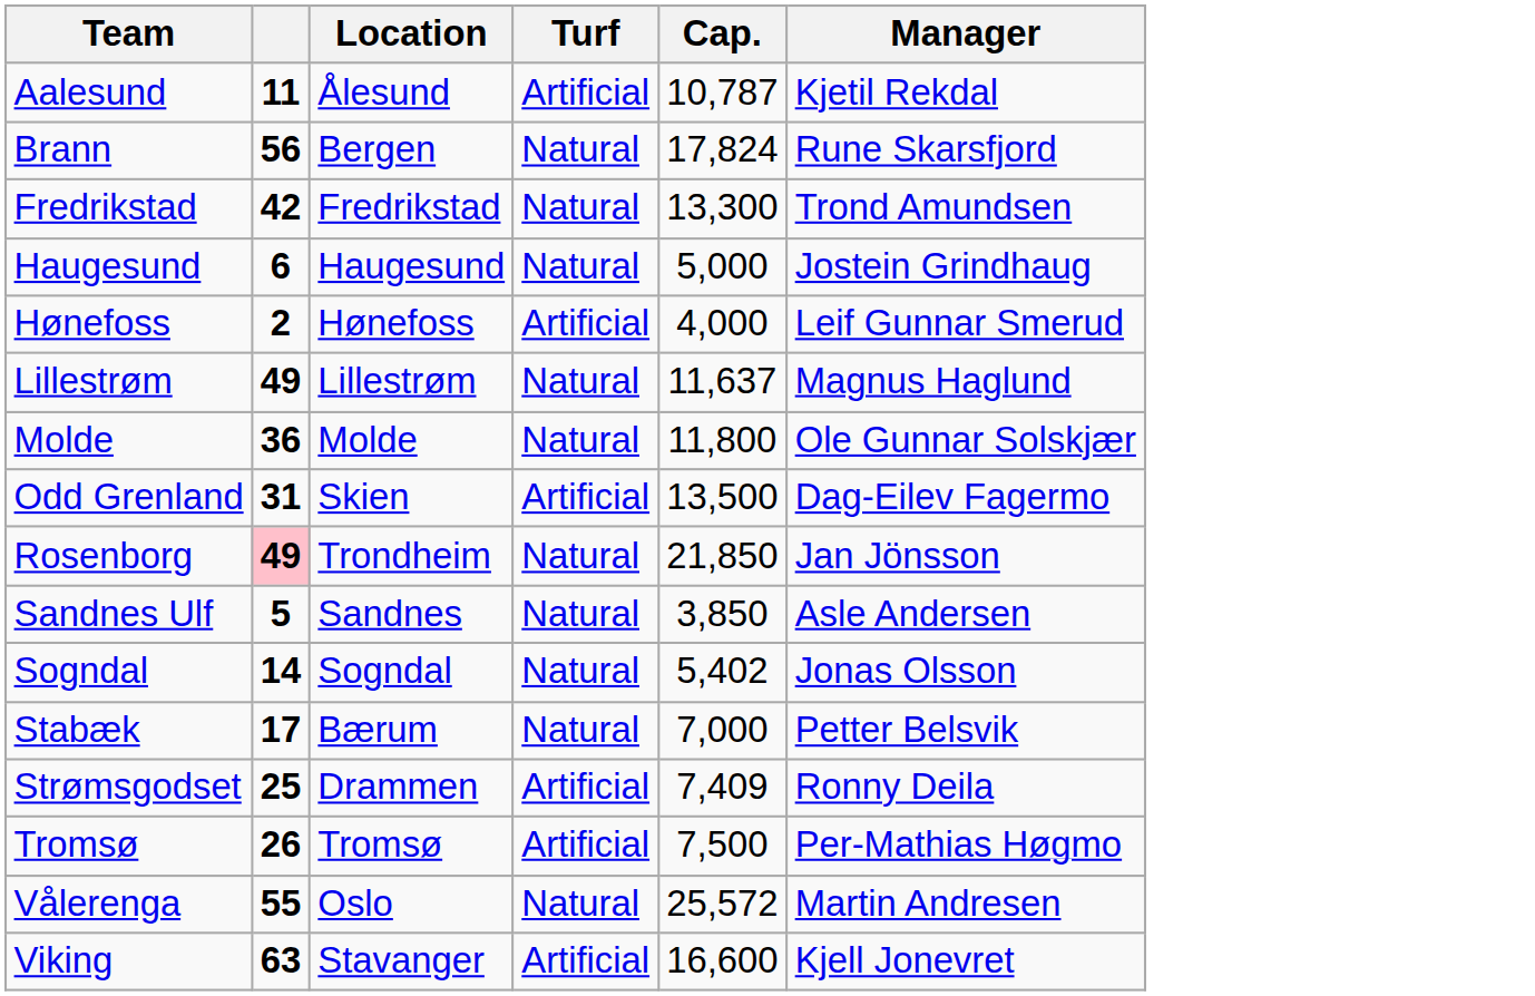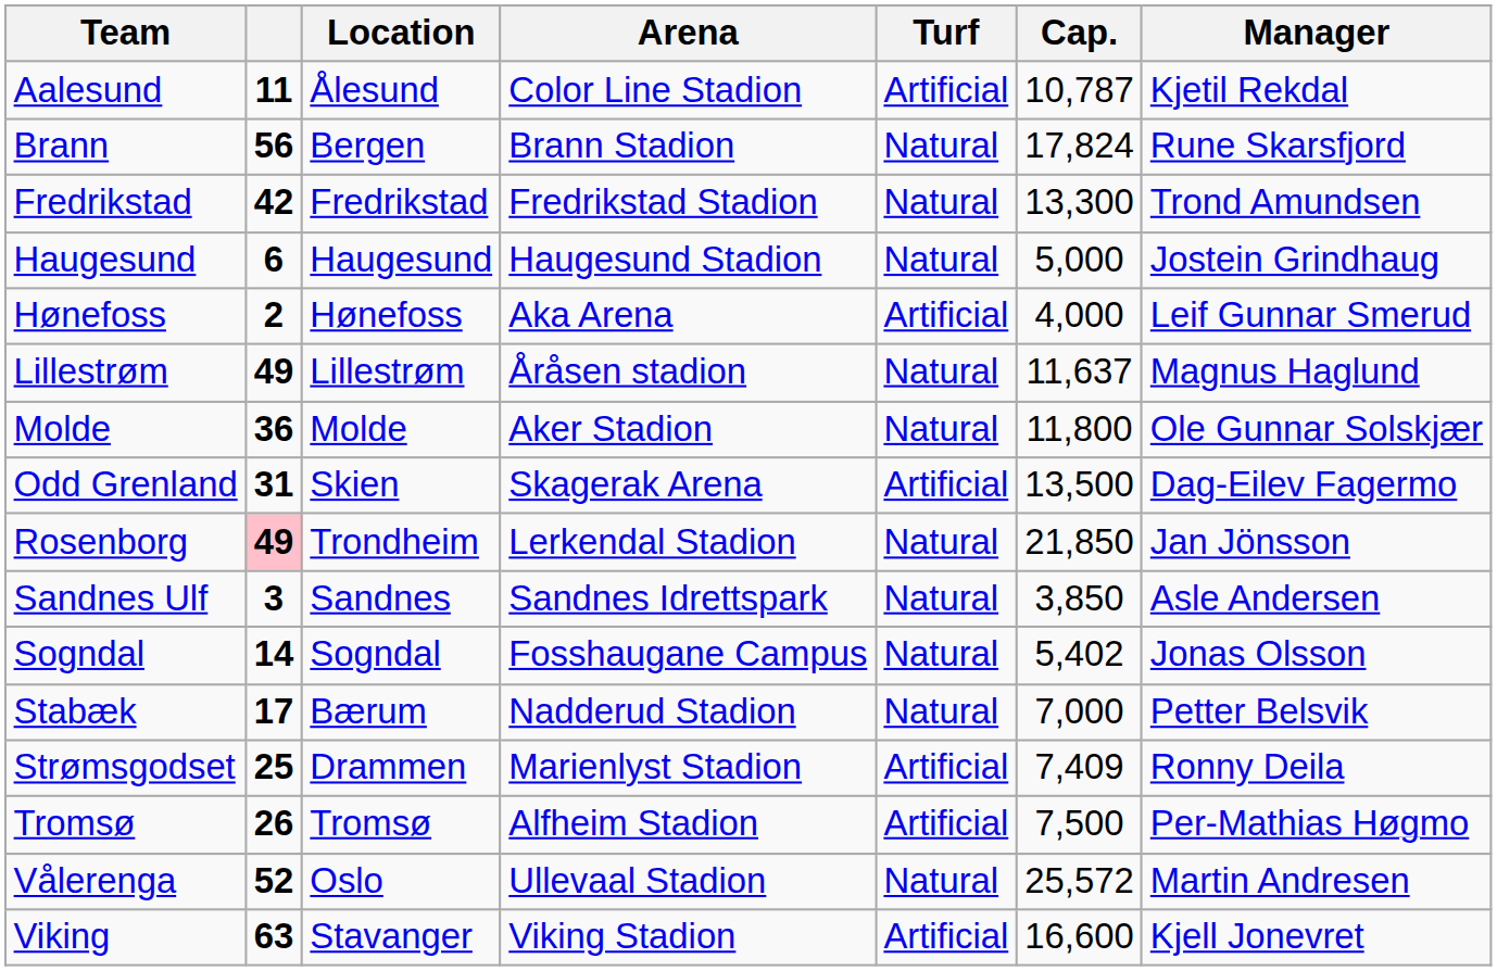 <table class="wikitable sortable" border="1">
 <tr>
 <th>Team</th>
 <th></th>
 <th>Location</th>
+<th>Arena</th>
 <th>Turf</th>
 <th>Cap.</th>
 <th>Manager</th>
 </tr>
 <tr>
 <td><a href='#'>Aalesund</a></td>
 <td align="center"><strong>11</strong></td>
 <td><a href='#'>Ålesund</a></td>
+<td><a href='#'>Color Line Stadion</a></td>
 <td><a href='#'>Artificial</a></td>
 <td align="center">10,787</td>
 <td> <a href='#'>Kjetil Rekdal</a></td>
 </tr>
 <tr>
 <td><a href='#'>Brann</a></td>
 <td align="center"><strong>56</strong></td>
 <td><a href='#'>Bergen</a></td>
+<td><a href='#'>Brann Stadion</a></td>
 <td><a href='#'>Natural</a></td>
 <td align="center">17,824</td>
 <td> <a href='#'>Rune Skarsfjord</a></td>
 </tr>
 <tr>
 <td><a href='#'>Fredrikstad</a></td>
 <td align="center"><strong>42</strong></td>
 <td><a href='#'>Fredrikstad</a></td>
+<td><a href='#'>Fredrikstad Stadion</a></td>
 <td><a href='#'>Natural</a></td>
 <td align="center">13,300</td>
 <td> <a href='#'>Trond Amundsen</a></td>
 </tr>
 <tr>
 <td><a href='#'>Haugesund</a></td>
 <td align="center"><strong>6</strong></td>
 <td><a href='#'>Haugesund</a></td>
+<td><a href='#'>Haugesund Stadion</a></td>
 <td><a href='#'>Natural</a></td>
 <td align="center">5,000</td>
 <td> <a href='#'>Jostein Grindhaug</a></td>
 </tr>
 <tr>
 <td><a href='#'>Hønefoss</a></td>
 <td align="center"><strong>2</strong></td>
 <td><a href='#'>Hønefoss</a></td>
+<td><a href='#'>Aka Arena</a></td>
 <td><a href='#'>Artificial</a></td>
 <td align="center">4,000</td>
 <td> <a href='#'>Leif Gunnar Smerud</a></td>
 </tr>
 <tr>
 <td><a href='#'>Lillestrøm</a></td>
 <td align="center"><strong>49</strong></td>
 <td><a href='#'>Lillestrøm</a></td>
+<td><a href='#'>Åråsen stadion</a></td>
 <td><a href='#'>Natural</a></td>
 <td align="center">11,637</td>
 <td> <a href='#'>Magnus Haglund</a></td>
 </tr>
 <tr>
 <td><a href='#'>Molde</a></td>
 <td align="center"><strong>36</strong></td>
 <td><a href='#'>Molde</a></td>
+<td><a href='#'>Aker Stadion</a></td>
 <td><a href='#'>Natural</a></td>
 <td align="center">11,800</td>
 <td> <a href='#'>Ole Gunnar Solskjær</a></td>
 </tr>
 <tr>
 <td><a href='#'>Odd Grenland</a></td>
 <td align="center"><strong>31</strong></td>
 <td><a href='#'>Skien</a></td>
+<td><a href='#'>Skagerak Arena</a></td>
 <td><a href='#'>Artificial</a></td>
 <td align="center">13,500</td>
 <td> <a href='#'>Dag-Eilev Fagermo</a></td>
 </tr>
 <tr>
 <td><a href='#'>Rosenborg</a></td>
 <td align="center" style="background: pink;"><strong>49</strong></td>
 <td><a href='#'>Trondheim</a></td>
+<td><a href='#'>Lerkendal Stadion</a></td>
 <td><a href='#'>Natural</a></td>
 <td align="center">21,850</td>
 <td> <a href='#'>Jan Jönsson</a></td>
 </tr>
 <tr>
 <td><a href='#'>Sandnes Ulf</a></td>
-<td align="center"><strong>5</strong></td>
+<td align="center"><strong>3</strong></td>
 <td><a href='#'>Sandnes</a></td>
+<td><a href='#'>Sandnes Idrettspark</a></td>
 <td><a href='#'>Natural</a></td>
 <td align="center">3,850</td>
 <td> <a href='#'>Asle Andersen</a></td>
 </tr>
 <tr>
 <td><a href='#'>Sogndal</a></td>
 <td align="center"><strong>14</strong></td>
 <td><a href='#'>Sogndal</a></td>
+<td><a href='#'>Fosshaugane Campus</a></td>
 <td><a href='#'>Natural</a></td>
 <td align="center">5,402</td>
 <td> <a href='#'>Jonas Olsson</a></td>
 </tr>
 <tr>
 <td><a href='#'>Stabæk</a></td>
 <td align="center"><strong>17</strong></td>
 <td><a href='#'>Bærum</a></td>
+<td><a href='#'>Nadderud Stadion</a></td>
 <td><a href='#'>Natural</a></td>
 <td align="center">7,000</td>
 <td> <a href='#'>Petter Belsvik</a></td>
 </tr>
 <tr>
 <td><a href='#'>Strømsgodset</a></td>
 <td align="center"><strong>25</strong></td>
 <td><a href='#'>Drammen</a></td>
+<td><a href='#'>Marienlyst Stadion</a></td>
 <td><a href='#'>Artificial</a></td>
 <td align="center">7,409</td>
 <td> <a href='#'>Ronny Deila</a></td>
 </tr>
 <tr>
 <td><a href='#'>Tromsø</a></td>
 <td align="center"><strong>26</strong></td>
 <td><a href='#'>Tromsø</a></td>
+<td><a href='#'>Alfheim Stadion</a></td>
 <td><a href='#'>Artificial</a></td>
 <td align="center">7,500</td>
 <td> <a href='#'>Per-Mathias Høgmo</a></td>
 </tr>
 <tr>
 <td><a href='#'>Vålerenga</a></td>
-<td align="center"><strong>55</strong></td>
+<td align="center"><strong>52</strong></td>
 <td><a href='#'>Oslo</a></td>
+<td><a href='#'>Ullevaal Stadion</a></td>
 <td><a href='#'>Natural</a></td>
 <td align="center">25,572</td>
 <td> <a href='#'>Martin Andresen</a></td>
 </tr>
 <tr>
 <td><a href='#'>Viking</a></td>
 <td align="center"><strong>63</strong></td>
 <td><a href='#'>Stavanger</a></td>
+<td><a href='#'>Viking Stadion</a></td>
 <td><a href='#'>Artificial</a></td>
 <td align="center">16,600</td>
 <td> <a href='#'>Kjell Jonevret</a></td>
 </tr>
 </table>
